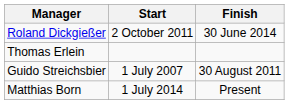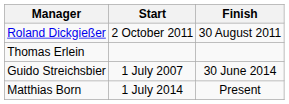 <table class="wikitable">
 <tr>
 <th>Manager</th>
 <th>Start</th>
 <th>Finish</th>
 </tr>
 <tr align="center">
 <td align="left"><a href='#'>Roland Dickgießer</a></td>
 <td>2 October 2011</td>
-<td>30 June 2014</td>
+<td>30 August 2011</td>
 </tr>
 <tr align="center">
 <td align="left">Thomas Erlein</td>
 <td></td>
 <td></td>
 </tr>
 <tr align="center">
 <td align="left">Guido Streichsbier</td>
 <td>1 July 2007</td>
-<td>30 August 2011</td>
+<td>30 June 2014</td>
 </tr>
 <tr align="center">
 <td align="left">Matthias Born</td>
 <td>1 July 2014</td>
 <td>Present</td>
 </tr>
 </table>
